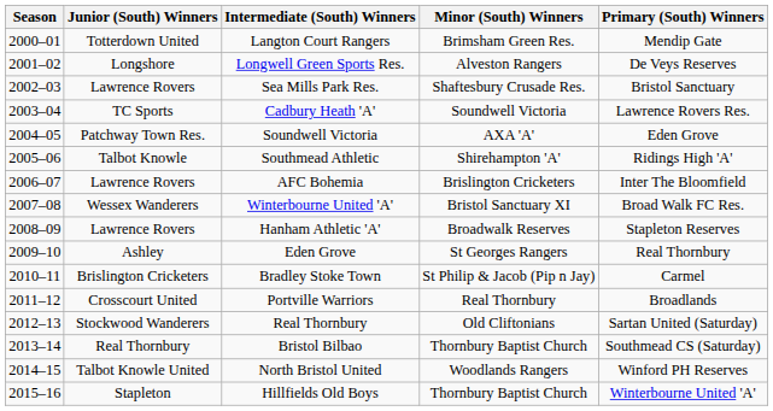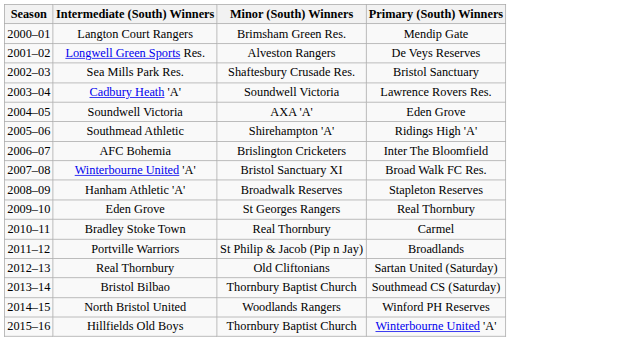 <table class="wikitable" style="text-align:center">
 <tr>
 <th>Season</th>
-<th>Junior (South) Winners</th>
 <th>Intermediate (South) Winners</th>
 <th>Minor (South) Winners</th>
 <th>Primary (South) Winners</th>
 </tr>
 <tr>
 <td>2000–01</td>
-<td>Totterdown United</td>
 <td>Langton Court Rangers</td>
 <td>Brimsham Green Res.</td>
 <td>Mendip Gate</td>
 </tr>
 <tr>
 <td>2001–02</td>
-<td>Longshore</td>
 <td><a href='#'>Longwell Green Sports</a> Res.</td>
 <td>Alveston Rangers</td>
 <td>De Veys Reserves</td>
 </tr>
 <tr>
 <td>2002–03</td>
-<td>Lawrence Rovers</td>
 <td>Sea Mills Park Res.</td>
 <td>Shaftesbury Crusade Res.</td>
 <td>Bristol Sanctuary</td>
 </tr>
 <tr>
 <td>2003–04</td>
-<td>TC Sports</td>
 <td><a href='#'>Cadbury Heath</a> 'A'</td>
 <td>Soundwell Victoria</td>
 <td>Lawrence Rovers Res.</td>
 </tr>
 <tr>
 <td>2004–05</td>
-<td>Patchway Town Res.</td>
 <td>Soundwell Victoria</td>
 <td>AXA 'A'</td>
 <td>Eden Grove</td>
 </tr>
 <tr>
 <td>2005–06</td>
-<td>Talbot Knowle</td>
 <td>Southmead Athletic</td>
 <td>Shirehampton 'A'</td>
 <td>Ridings High 'A'</td>
 </tr>
 <tr>
 <td>2006–07</td>
-<td>Lawrence Rovers</td>
 <td>AFC Bohemia</td>
 <td>Brislington Cricketers</td>
 <td>Inter The Bloomfield</td>
 </tr>
 <tr>
 <td>2007–08</td>
-<td>Wessex Wanderers</td>
 <td><a href='#'>Winterbourne United</a> 'A'</td>
 <td>Bristol Sanctuary XI</td>
 <td>Broad Walk FC Res.</td>
 </tr>
 <tr>
 <td>2008–09</td>
-<td>Lawrence Rovers</td>
 <td>Hanham Athletic 'A'</td>
 <td>Broadwalk Reserves</td>
 <td>Stapleton Reserves</td>
 </tr>
 <tr>
 <td>2009–10</td>
-<td>Ashley</td>
 <td>Eden Grove</td>
 <td>St Georges Rangers</td>
 <td>Real Thornbury</td>
 </tr>
 <tr>
 <td>2010–11</td>
-<td>Brislington Cricketers</td>
 <td>Bradley Stoke Town</td>
-<td>St Philip & Jacob (Pip n Jay)</td>
+<td>Real Thornbury</td>
 <td>Carmel</td>
 </tr>
 <tr>
 <td>2011–12</td>
-<td>Crosscourt United</td>
 <td>Portville Warriors</td>
-<td>Real Thornbury</td>
+<td>St Philip & Jacob (Pip n Jay)</td>
 <td>Broadlands</td>
 </tr>
 <tr>
 <td>2012–13</td>
-<td>Stockwood Wanderers</td>
 <td>Real Thornbury</td>
 <td>Old Cliftonians</td>
 <td>Sartan United (Saturday)</td>
 </tr>
 <tr>
 <td>2013–14</td>
-<td>Real Thornbury</td>
 <td>Bristol Bilbao</td>
 <td>Thornbury Baptist Church</td>
 <td>Southmead CS (Saturday)</td>
 </tr>
 <tr>
 <td>2014–15</td>
-<td>Talbot Knowle United</td>
 <td>North Bristol United</td>
 <td>Woodlands Rangers</td>
 <td>Winford PH Reserves</td>
 </tr>
 <tr>
 <td>2015–16</td>
-<td>Stapleton</td>
 <td>Hillfields Old Boys</td>
 <td>Thornbury Baptist Church</td>
 <td><a href='#'>Winterbourne United</a> 'A'</td>
 </tr>
 </table>
